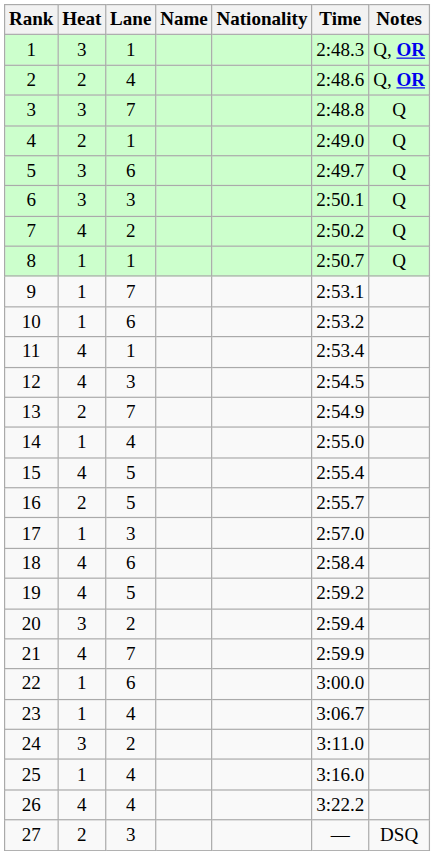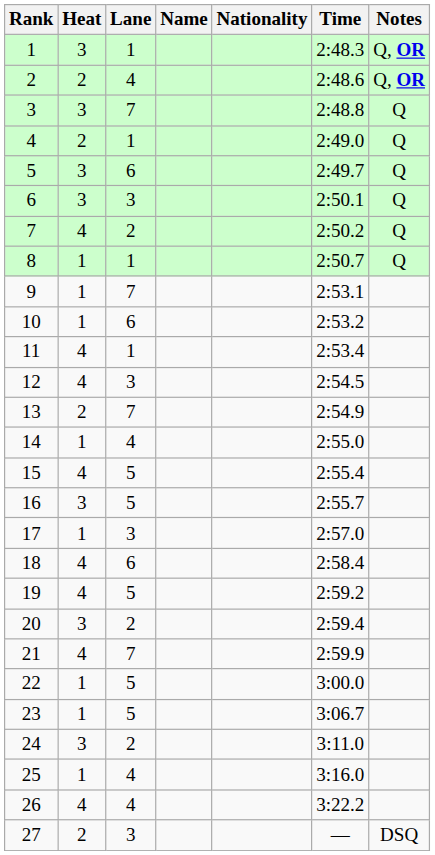 <table class="wikitable sortable" style="text-align:center">
 <tr>
 <th>Rank</th>
 <th>Heat</th>
 <th>Lane</th>
 <th>Name</th>
 <th>Nationality</th>
 <th>Time</th>
 <th class="unsortable">Notes</th>
 </tr>
 <tr bgcolor="#ccffcc">
 <td>1</td>
 <td>3</td>
 <td>1</td>
 <td align="left"></td>
 <td align="left"></td>
 <td>2:48.3</td>
 <td>Q, <strong><a href='#'>OR</a></strong></td>
 </tr>
 <tr bgcolor="#ccffcc">
 <td>2</td>
 <td>2</td>
 <td>4</td>
 <td align="left"></td>
 <td align="left"></td>
 <td>2:48.6</td>
 <td>Q, <strong><a href='#'>OR</a></strong></td>
 </tr>
 <tr bgcolor="#ccffcc">
 <td>3</td>
 <td>3</td>
 <td>7</td>
 <td align="left"></td>
 <td align="left"></td>
 <td>2:48.8</td>
 <td>Q</td>
 </tr>
 <tr bgcolor="#ccffcc">
 <td>4</td>
 <td>2</td>
 <td>1</td>
 <td align="left"></td>
 <td align="left"></td>
 <td>2:49.0</td>
 <td>Q</td>
 </tr>
 <tr bgcolor="#ccffcc">
 <td>5</td>
 <td>3</td>
 <td>6</td>
 <td align="left"></td>
 <td align="left"></td>
 <td>2:49.7</td>
 <td>Q</td>
 </tr>
 <tr bgcolor="#ccffcc">
 <td>6</td>
 <td>3</td>
 <td>3</td>
 <td align="left"></td>
 <td align="left"></td>
 <td>2:50.1</td>
 <td>Q</td>
 </tr>
 <tr bgcolor="#ccffcc">
 <td>7</td>
 <td>4</td>
 <td>2</td>
 <td align="left"></td>
 <td align="left"></td>
 <td>2:50.2</td>
 <td>Q</td>
 </tr>
 <tr bgcolor="#ccffcc">
 <td>8</td>
 <td>1</td>
 <td>1</td>
 <td align="left"></td>
 <td align="left"></td>
 <td>2:50.7</td>
 <td>Q</td>
 </tr>
 <tr>
 <td>9</td>
 <td>1</td>
 <td>7</td>
 <td align="left"></td>
 <td align="left"></td>
 <td>2:53.1</td>
 <td></td>
 </tr>
 <tr>
 <td>10</td>
 <td>1</td>
 <td>6</td>
 <td align="left"></td>
 <td align="left"></td>
 <td>2:53.2</td>
 <td></td>
 </tr>
 <tr>
 <td>11</td>
 <td>4</td>
 <td>1</td>
 <td align="left"></td>
 <td align="left"></td>
 <td>2:53.4</td>
 <td></td>
 </tr>
 <tr>
 <td>12</td>
 <td>4</td>
 <td>3</td>
 <td align="left"></td>
 <td align="left"></td>
 <td>2:54.5</td>
 <td></td>
 </tr>
 <tr>
 <td>13</td>
 <td>2</td>
 <td>7</td>
 <td align="left"></td>
 <td align="left"></td>
 <td>2:54.9</td>
 <td></td>
 </tr>
 <tr>
 <td>14</td>
 <td>1</td>
 <td>4</td>
 <td align="left"></td>
 <td align="left"></td>
 <td>2:55.0</td>
 <td></td>
 </tr>
 <tr>
 <td>15</td>
 <td>4</td>
 <td>5</td>
 <td align="left"></td>
 <td align="left"></td>
 <td>2:55.4</td>
 <td></td>
 </tr>
 <tr>
 <td>16</td>
-<td>2</td>
+<td>3</td>
 <td>5</td>
 <td align="left"></td>
 <td align="left"></td>
 <td>2:55.7</td>
 <td></td>
 </tr>
 <tr>
 <td>17</td>
 <td>1</td>
 <td>3</td>
 <td align="left"></td>
 <td align="left"></td>
 <td>2:57.0</td>
 <td></td>
 </tr>
 <tr>
 <td>18</td>
 <td>4</td>
 <td>6</td>
 <td align="left"></td>
 <td align="left"></td>
 <td>2:58.4</td>
 <td></td>
 </tr>
 <tr>
 <td>19</td>
 <td>4</td>
 <td>5</td>
 <td align="left"></td>
 <td align="left"></td>
 <td>2:59.2</td>
 <td></td>
 </tr>
 <tr>
 <td>20</td>
 <td>3</td>
 <td>2</td>
 <td align="left"></td>
 <td align="left"></td>
 <td>2:59.4</td>
 <td></td>
 </tr>
 <tr>
 <td>21</td>
 <td>4</td>
 <td>7</td>
 <td align="left"></td>
 <td align="left"></td>
 <td>2:59.9</td>
 <td></td>
 </tr>
 <tr>
 <td>22</td>
 <td>1</td>
-<td>6</td>
+<td>5</td>
 <td align="left"></td>
 <td align="left"></td>
 <td>3:00.0</td>
 <td></td>
 </tr>
 <tr>
 <td>23</td>
 <td>1</td>
-<td>4</td>
+<td>5</td>
 <td align="left"></td>
 <td align="left"></td>
 <td>3:06.7</td>
 <td></td>
 </tr>
 <tr>
 <td>24</td>
 <td>3</td>
 <td>2</td>
 <td align="left"></td>
 <td align="left"></td>
 <td>3:11.0</td>
 <td></td>
 </tr>
 <tr>
 <td>25</td>
 <td>1</td>
 <td>4</td>
 <td align="left"></td>
 <td align="left"></td>
 <td>3:16.0</td>
 <td></td>
 </tr>
 <tr>
 <td>26</td>
 <td>4</td>
 <td>4</td>
 <td align="left"></td>
 <td align="left"></td>
 <td>3:22.2</td>
 <td></td>
 </tr>
 <tr>
 <td>27</td>
 <td>2</td>
 <td>3</td>
 <td align="left"></td>
 <td align="left"></td>
 <td>—</td>
 <td>DSQ</td>
 </tr>
 </table>
